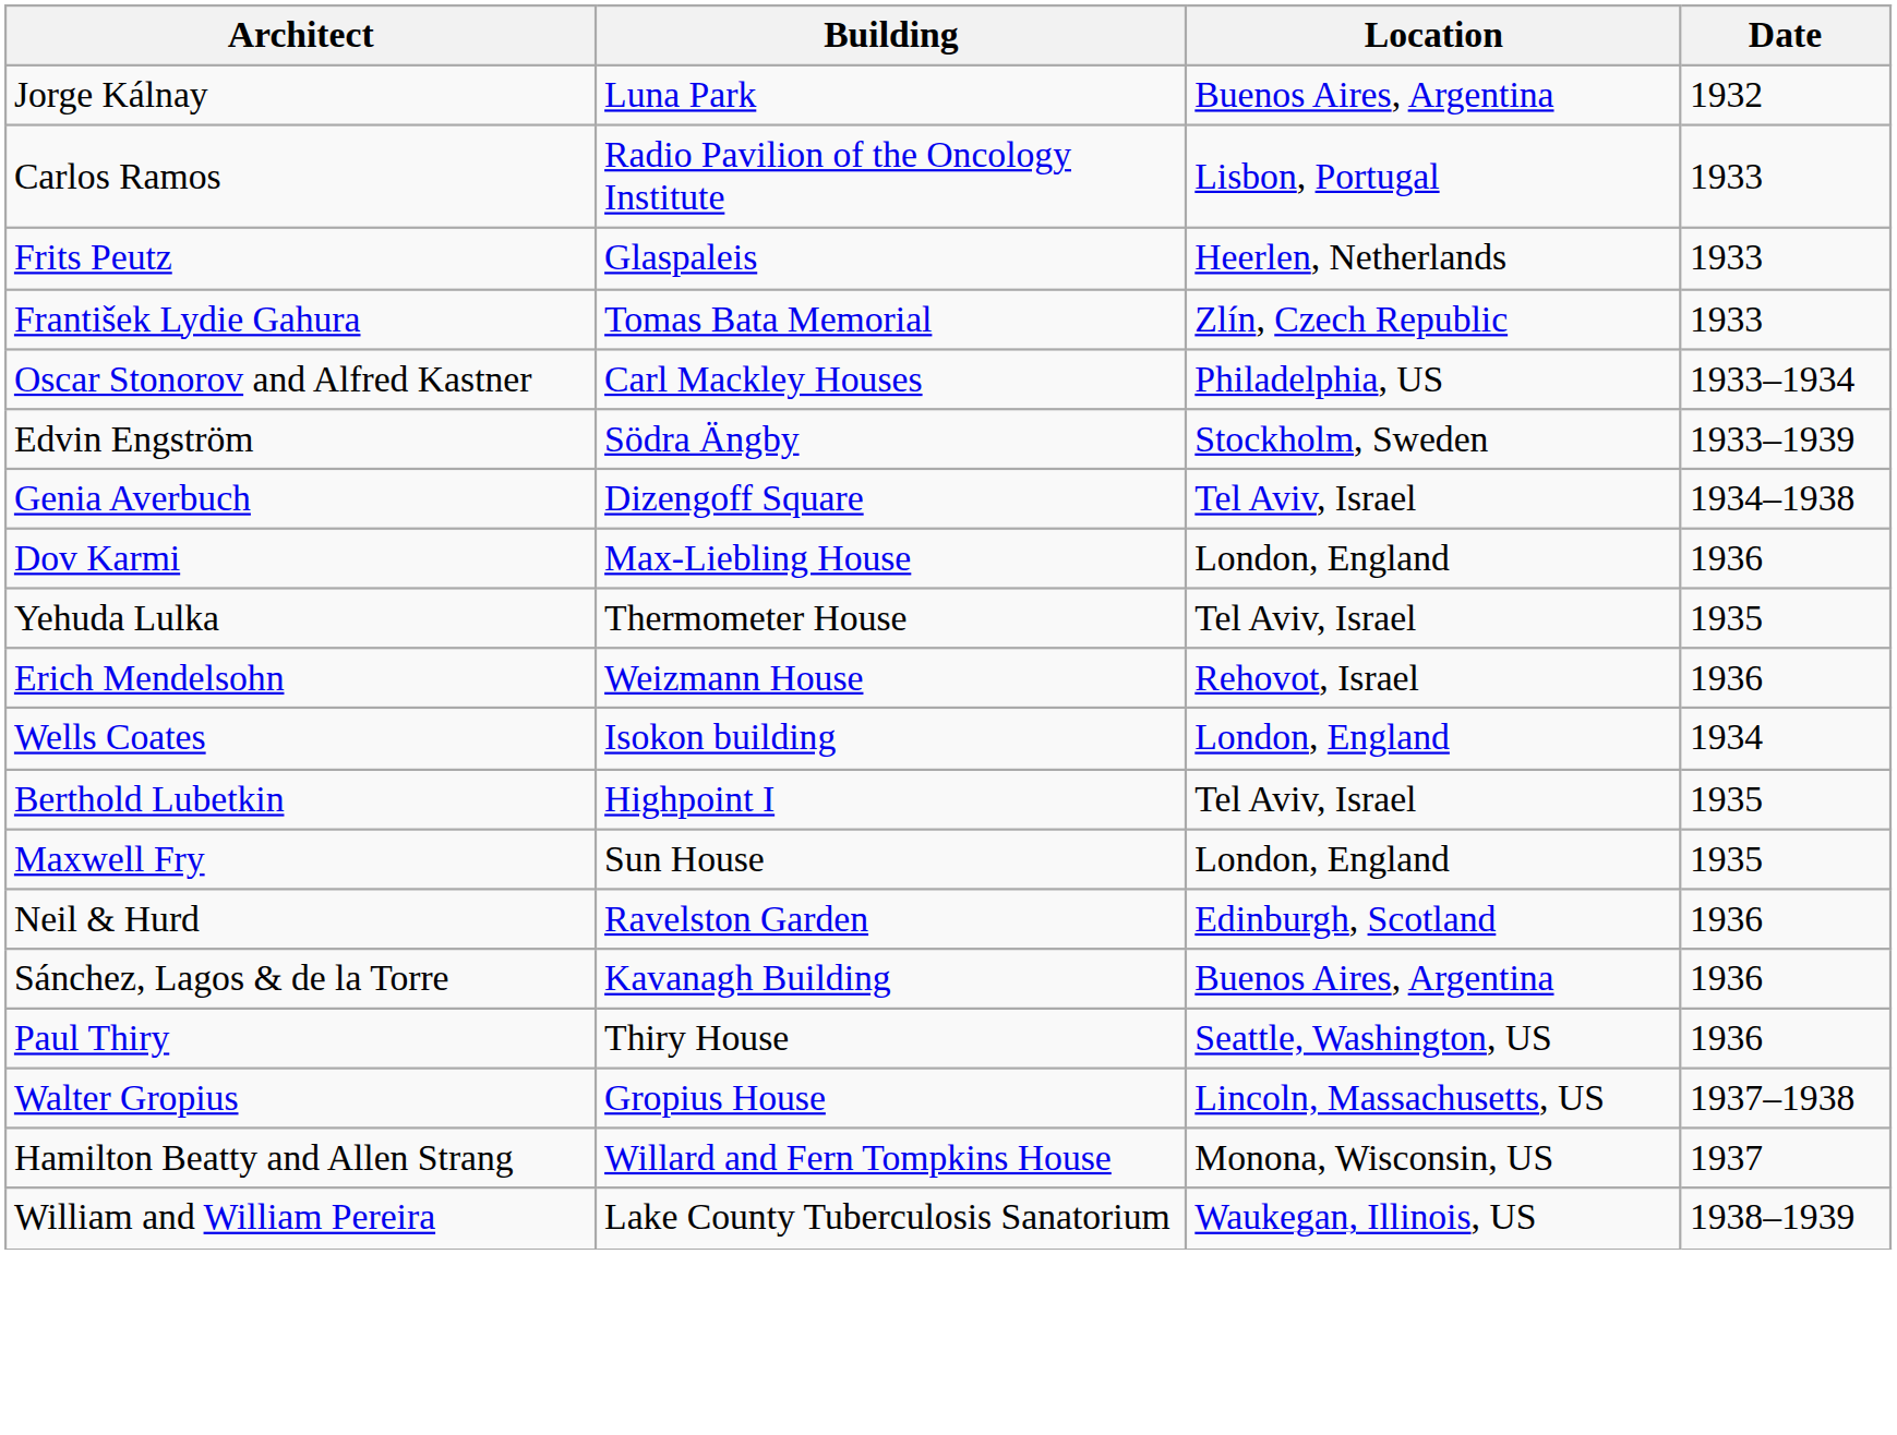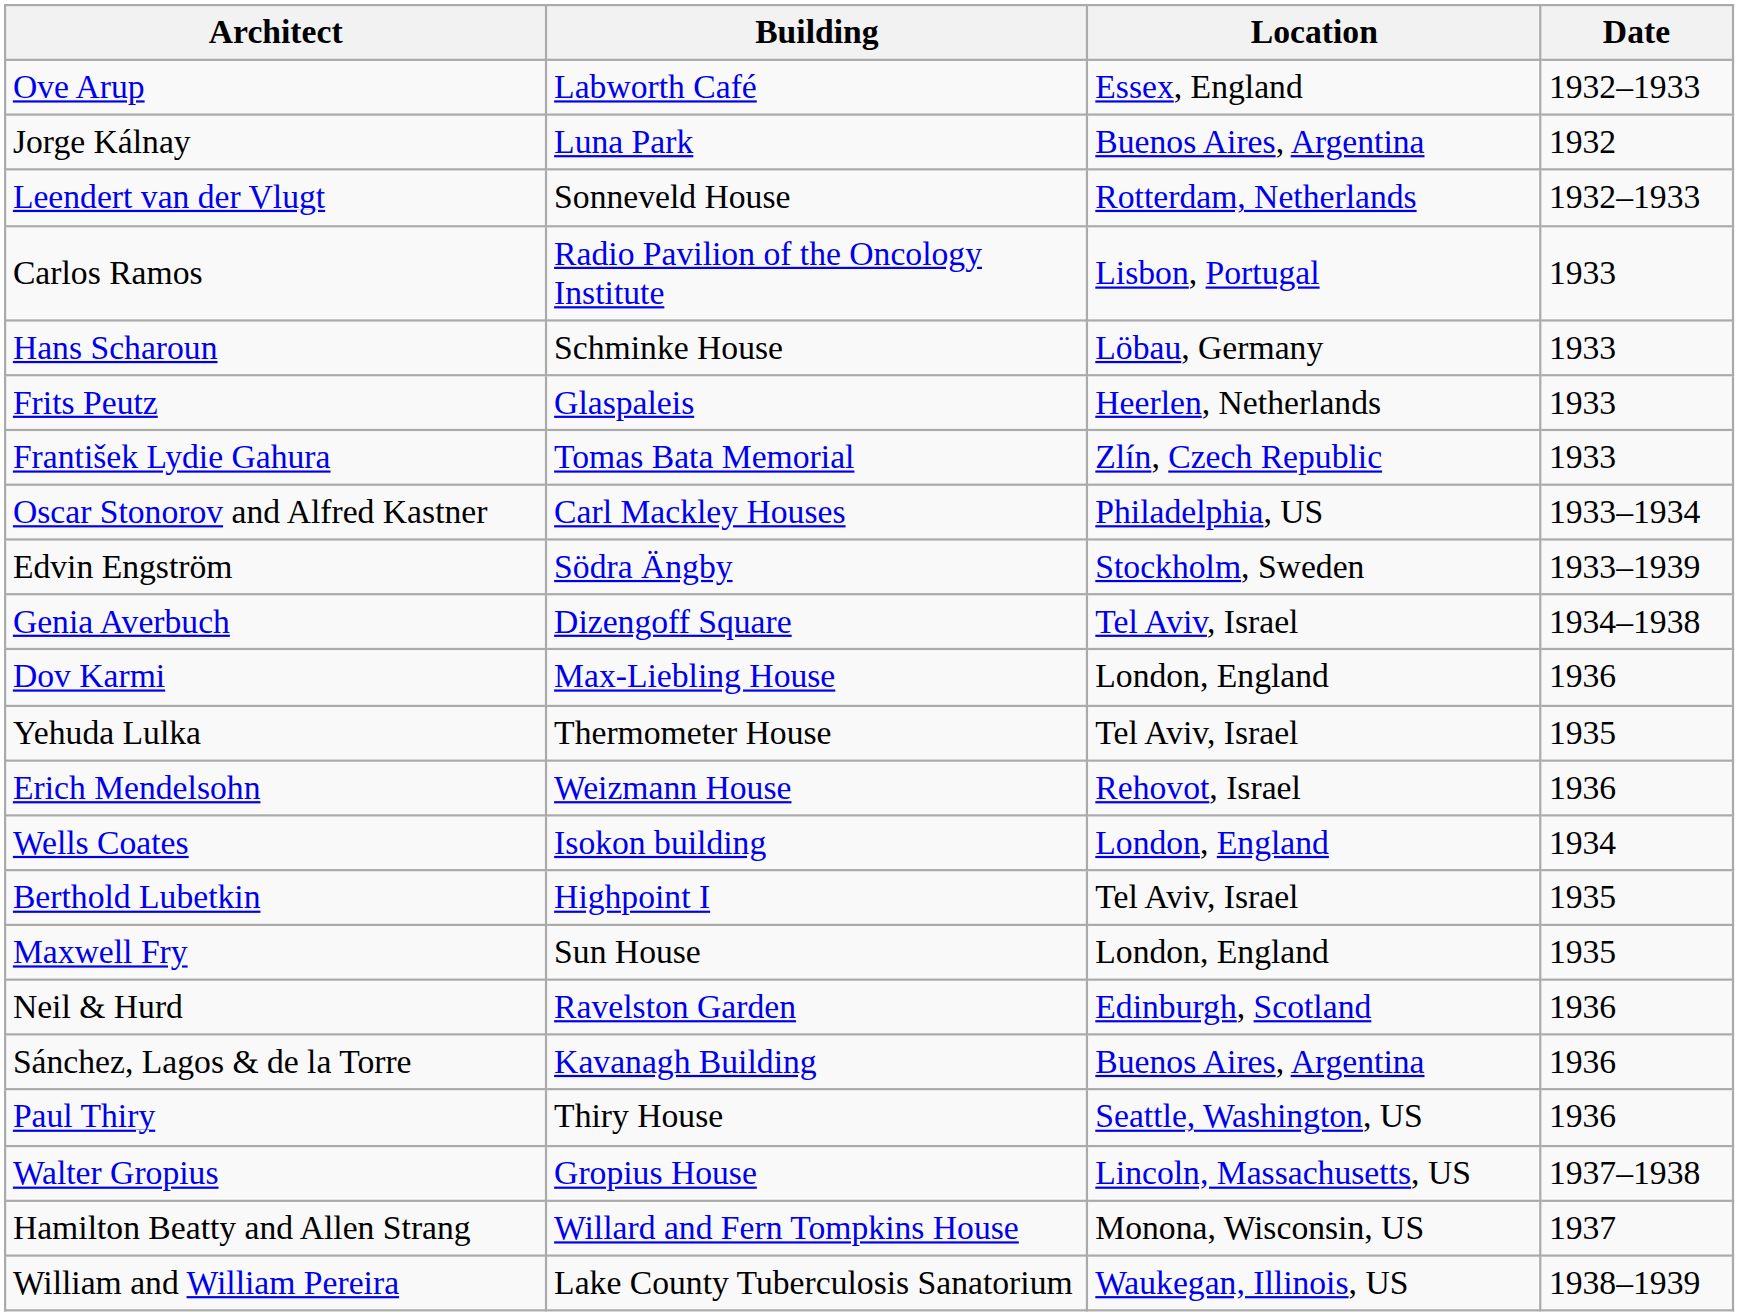 <table class="wikitable sortable" style="font-size:96%;">
 <tr>
 <th width="240px">Architect</th>
 <th width="240px">Building</th>
 <th width="200px">Location</th>
 <th width="80px">Date</th>
 </tr>
 <tr>
+<td><a href='#'>Ove Arup</a></td>
+<td><a href='#'>Labworth Café</a></td>
+<td> <a href='#'>Essex</a>, England</td>
+<td>1932–1933</td>
+</tr>
+<tr>
 <td>Jorge Kálnay</td>
 <td><a href='#'>Luna Park</a></td>
 <td> <a href='#'>Buenos Aires</a>, <a href='#'>Argentina</a></td>
 <td>1932</td>
 </tr>
 <tr>
+<td><a href='#'>Leendert van der Vlugt</a></td>
+<td>Sonneveld House</td>
+<td> <a href='#'>Rotterdam, Netherlands</a></td>
+<td>1932–1933</td>
+</tr>
+<tr>
 <td>Carlos Ramos</td>
 <td><a href='#'>Radio Pavilion of the Oncology Institute</a></td>
 <td> <a href='#'>Lisbon</a>, <a href='#'>Portugal</a></td>
+<td>1933</td>
+</tr>
+<tr>
+<td><a href='#'>Hans Scharoun</a></td>
+<td>Schminke House</td>
+<td> <a href='#'>Löbau</a>, Germany</td>
 <td>1933</td>
 </tr>
 <tr>
 <td><a href='#'>Frits Peutz</a></td>
 <td><a href='#'>Glaspaleis</a></td>
 <td> <a href='#'>Heerlen</a>, Netherlands</td>
 <td>1933</td>
 </tr>
 <tr>
 <td><a href='#'>František Lydie Gahura</a></td>
 <td><a href='#'>Tomas Bata Memorial</a></td>
 <td> <a href='#'>Zlín</a>, <a href='#'>Czech Republic</a></td>
 <td>1933</td>
 </tr>
 <tr>
 <td><a href='#'>Oscar Stonorov</a> and Alfred Kastner</td>
 <td><a href='#'>Carl Mackley Houses</a></td>
 <td> <a href='#'>Philadelphia</a>, US</td>
 <td>1933–1934</td>
 </tr>
 <tr>
 <td>Edvin Engström</td>
 <td><a href='#'>Södra Ängby</a></td>
 <td> <a href='#'>Stockholm</a>, Sweden</td>
 <td>1933–1939</td>
 </tr>
 <tr>
 <td><a href='#'>Genia Averbuch</a></td>
 <td><a href='#'>Dizengoff Square</a></td>
 <td> <a href='#'>Tel Aviv</a>, Israel</td>
 <td>1934–1938</td>
 </tr>
 <tr>
 <td><a href='#'>Dov Karmi</a></td>
 <td><a href='#'>Max-Liebling House</a></td>
 <td> London, England</td>
 <td>1936</td>
 </tr>
 <tr>
 <td>Yehuda Lulka</td>
 <td>Thermometer House</td>
 <td> Tel Aviv, Israel</td>
 <td>1935</td>
 </tr>
 <tr>
 <td><a href='#'>Erich Mendelsohn</a></td>
 <td><a href='#'>Weizmann House</a></td>
 <td> <a href='#'>Rehovot</a>, Israel</td>
 <td>1936</td>
 </tr>
 <tr>
 <td><a href='#'>Wells Coates</a></td>
 <td><a href='#'>Isokon building</a></td>
 <td> <a href='#'>London</a>, <a href='#'>England</a></td>
 <td>1934</td>
 </tr>
 <tr>
 <td><a href='#'>Berthold Lubetkin</a></td>
 <td><a href='#'>Highpoint I</a></td>
 <td> Tel Aviv, Israel</td>
 <td>1935</td>
 </tr>
 <tr>
 <td><a href='#'>Maxwell Fry</a></td>
 <td>Sun House</td>
 <td> London, England</td>
 <td>1935</td>
 </tr>
 <tr>
 <td>Neil & Hurd</td>
 <td><a href='#'>Ravelston Garden</a></td>
 <td> <a href='#'>Edinburgh</a>, <a href='#'>Scotland</a></td>
 <td>1936</td>
 </tr>
 <tr>
 <td>Sánchez, Lagos & de la Torre</td>
 <td><a href='#'>Kavanagh Building</a></td>
 <td> <a href='#'>Buenos Aires</a>, <a href='#'>Argentina</a></td>
 <td>1936</td>
 </tr>
 <tr>
 <td><a href='#'>Paul Thiry</a></td>
 <td>Thiry House</td>
 <td> <a href='#'>Seattle, Washington</a>, US</td>
 <td>1936</td>
 </tr>
 <tr>
 <td><a href='#'>Walter Gropius</a></td>
 <td><a href='#'>Gropius House</a></td>
 <td> <a href='#'>Lincoln, Massachusetts</a>, US</td>
 <td>1937–1938</td>
 </tr>
 <tr>
 <td>Hamilton Beatty and Allen Strang</td>
 <td><a href='#'>Willard and Fern Tompkins House</a></td>
 <td> Monona, Wisconsin, US</td>
 <td>1937</td>
 </tr>
 <tr>
 <td>William  and <a href='#'>William Pereira</a></td>
 <td>Lake County Tuberculosis Sanatorium</td>
 <td> <a href='#'>Waukegan, Illinois</a>, US</td>
 <td>1938–1939</td>
 </tr>
 </table>
